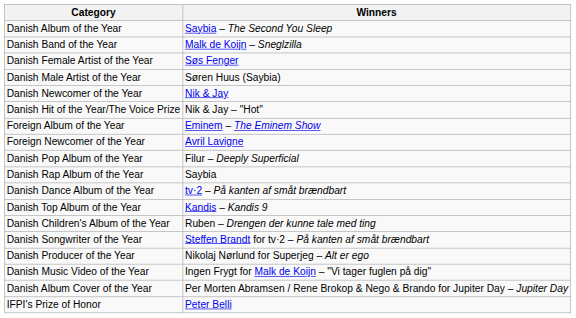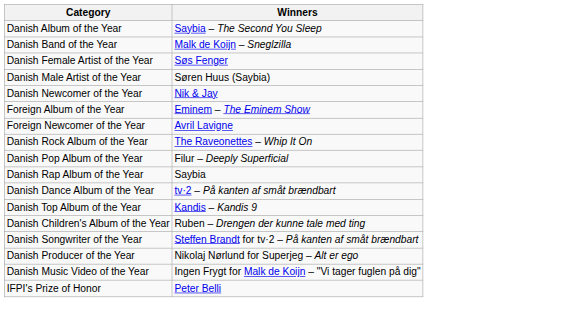 <table class="wikitable">
 <tr>
 <th>Category</th>
 <th>Winners</th>
 </tr>
 <tr>
 <td>Danish Album of the Year</td>
 <td><a href='#'>Saybia</a> – <em>The Second You Sleep</em></td>
 </tr>
 <tr>
 <td>Danish Band of the Year</td>
 <td><a href='#'>Malk de Koijn</a> – <em>Sneglzilla</em></td>
 </tr>
 <tr>
 <td>Danish Female Artist of the Year</td>
 <td><a href='#'>Søs Fenger</a></td>
 </tr>
 <tr>
 <td>Danish Male Artist of the Year</td>
 <td>Søren Huus (Saybia)</td>
 </tr>
 <tr>
 <td>Danish Newcomer of the Year</td>
 <td><a href='#'>Nik & Jay</a></td>
 </tr>
 <tr>
-<td>Danish Hit of the Year/The Voice Prize</td>
-<td>Nik & Jay – "Hot"</td>
-</tr>
-<tr>
 <td>Foreign Album of the Year</td>
 <td><a href='#'>Eminem</a> – <em><a href='#'>The Eminem Show</a></em></td>
 </tr>
 <tr>
 <td>Foreign Newcomer of the Year</td>
 <td><a href='#'>Avril Lavigne</a></td>
+</tr>
+<tr>
+<td>Danish Rock Album of the Year</td>
+<td><a href='#'>The Raveonettes</a> – <em>Whip It On</em></td>
 </tr>
 <tr>
 <td>Danish Pop Album of the Year</td>
 <td>Filur – <em>Deeply Superficial</em></td>
 </tr>
 <tr>
 <td>Danish Rap Album of the Year</td>
 <td>Saybia</td>
 </tr>
 <tr>
 <td>Danish Dance Album of the Year</td>
 <td><a href='#'>tv·2</a> – <em>På kanten af småt brændbart</em></td>
 </tr>
 <tr>
 <td>Danish Top Album of the Year</td>
 <td><a href='#'>Kandis</a> – <em>Kandis 9</em></td>
 </tr>
 <tr>
 <td>Danish Children's Album of the Year</td>
 <td>Ruben – <em>Drengen der kunne tale med ting</em></td>
 </tr>
 <tr>
 <td>Danish Songwriter of the Year</td>
 <td><a href='#'>Steffen Brandt</a> for tv·2 – <em>På kanten af småt brændbart</em></td>
 </tr>
 <tr>
 <td>Danish Producer of the Year</td>
 <td>Nikolaj Nørlund for Superjeg – <em>Alt er ego</em></td>
 </tr>
 <tr>
 <td>Danish Music Video of the Year</td>
 <td>Ingen Frygt for <a href='#'>Malk de Koijn</a> – "Vi tager fuglen på dig"</td>
 </tr>
 <tr>
-<td>Danish Album Cover of the Year</td>
-<td>Per Morten Abramsen / Rene Brokop & Nego & Brando for Jupiter Day – <em>Jupiter Day</em></td>
-</tr>
-<tr>
 <td>IFPI's Prize of Honor</td>
 <td><a href='#'>Peter Belli</a></td>
 </tr>
 </table>
